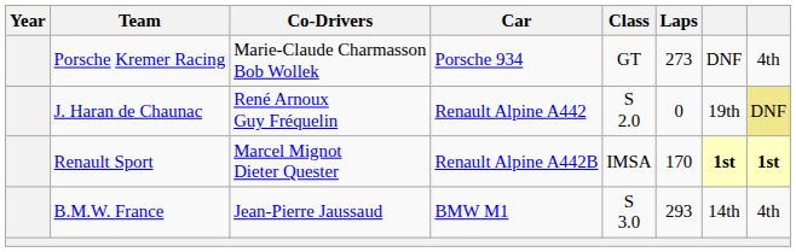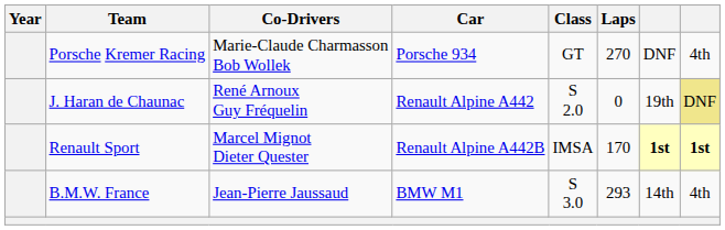 <table class="wikitable" style="text-align:center; font-size:90%">
 <tr>
 <th>Year</th>
 <th>Team</th>
 <th>Co-Drivers</th>
 <th>Car</th>
 <th>Class</th>
 <th>Laps</th>
 <th></th>
 <th></th>
 </tr>
 <tr>
 <th></th>
 <td align="left"> <a href='#'>Porsche</a> <a href='#'>Kremer Racing</a></td>
 <td align="left"> Marie-Claude Charmasson<br> <a href='#'>Bob Wollek</a></td>
 <td align="left"><a href='#'>Porsche 934</a></td>
 <td>GT</td>
-<td>273</td>
+<td>270</td>
 <td>DNF</td>
 <td>4th</td>
 </tr>
 <tr>
 <th></th>
 <td align="left"> <a href='#'>J. Haran de Chaunac</a></td>
 <td align="left"> <a href='#'>René Arnoux</a><br>  <a href='#'>Guy Fréquelin</a></td>
 <td align="left"><a href='#'>Renault Alpine A442</a></td>
 <td>S<br>2.0</td>
 <td>0</td>
 <td>19th</td>
 <td style="background: khaki;">DNF</td>
 </tr>
 <tr>
 <th></th>
 <td align="left"> <a href='#'>Renault Sport</a></td>
 <td align="left"> <a href='#'>Marcel Mignot</a><br> <a href='#'>Dieter Quester</a></td>
 <td align="left"><a href='#'>Renault Alpine A442B</a></td>
 <td>IMSA</td>
 <td>170</td>
 <td style="background:#FFFFBF;"><strong>1st</strong></td>
 <td style="background:#FFFFBF;"><strong>1st</strong></td>
 </tr>
 <tr>
 <th></th>
 <td align="left"> <a href='#'>B.M.W. France</a></td>
 <td align="left"> <a href='#'>Jean-Pierre Jaussaud</a></td>
 <td align="left"><a href='#'>BMW M1</a></td>
 <td>S<br>3.0</td>
 <td>293</td>
 <td>14th</td>
 <td>4th</td>
 </tr>
 <tr>
 <th colspan="8"></th>
 </tr>
 </table>
